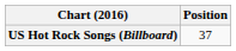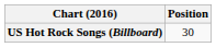 <table class="wikitable plainrowheaders">
 <tr>
 <th>Chart (2016)</th>
 <th>Position</th>
 </tr>
 <tr>
 <th scope="row">US Hot Rock Songs (<em>Billboard</em>)</th>
-<td align="center">37</td>
+<td align="center">30</td>
 </tr>
 </table>
